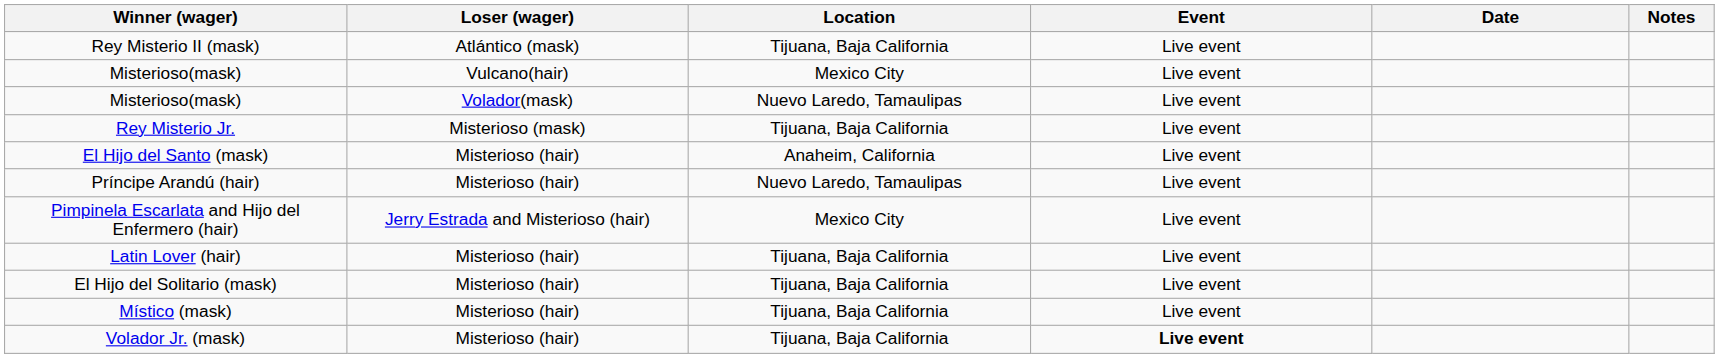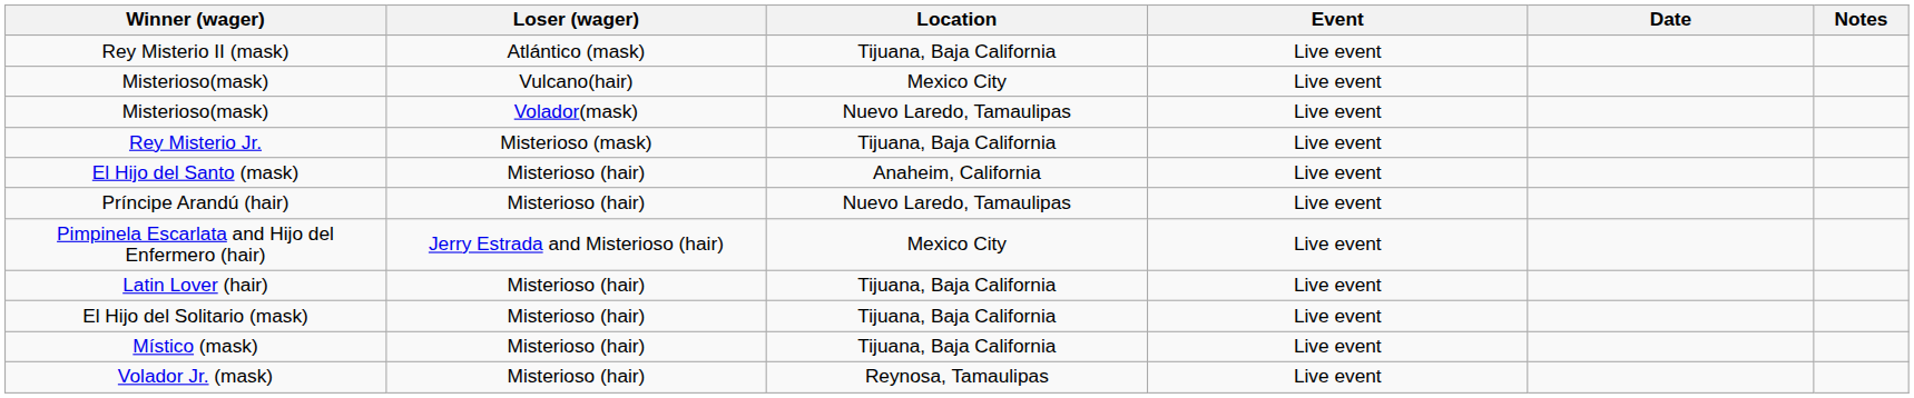 <table class="wikitable sortable" width=100%  style="text-align: center">
 <tr>
 <th width=20% scope="col">Winner (wager)</th>
 <th width=20% scope="col">Loser (wager)</th>
 <th width=20% scope="col">Location</th>
 <th width=20% scope="col">Event</th>
 <th width=15% scope="col">Date</th>
 <th class="unsortable" width=5% scope="col">Notes</th>
 </tr>
 <tr>
 <td>Rey Misterio II (mask)</td>
 <td>Atlántico (mask)</td>
 <td>Tijuana, Baja California</td>
 <td>Live event</td>
 <td></td>
 <td></td>
 </tr>
 <tr>
 <td>Misterioso(mask)</td>
 <td>Vulcano(hair)</td>
 <td>Mexico City</td>
 <td>Live event</td>
 <td></td>
 <td></td>
 </tr>
 <tr>
 <td>Misterioso(mask)</td>
 <td><a href='#'>Volador</a>(mask)</td>
 <td>Nuevo Laredo, Tamaulipas</td>
 <td>Live event</td>
 <td></td>
 <td></td>
 </tr>
 <tr>
 <td><a href='#'>Rey Misterio Jr.</a></td>
 <td>Misterioso (mask)</td>
 <td>Tijuana, Baja California</td>
 <td>Live event</td>
 <td></td>
 <td></td>
 </tr>
 <tr>
 <td><a href='#'>El Hijo del Santo</a> (mask)</td>
 <td>Misterioso (hair)</td>
 <td>Anaheim, California</td>
 <td>Live event</td>
 <td></td>
 <td></td>
 </tr>
 <tr>
 <td>Príncipe Arandú (hair)</td>
 <td>Misterioso (hair)</td>
 <td>Nuevo Laredo, Tamaulipas</td>
 <td>Live event</td>
 <td></td>
 <td></td>
 </tr>
 <tr>
 <td><a href='#'>Pimpinela Escarlata</a> and Hijo del Enfermero (hair)</td>
 <td><a href='#'>Jerry Estrada</a> and Misterioso (hair)</td>
 <td>Mexico City</td>
 <td>Live event</td>
 <td></td>
 <td> </td>
 </tr>
 <tr>
 <td><a href='#'>Latin Lover</a> (hair)</td>
 <td>Misterioso (hair)</td>
 <td>Tijuana, Baja California</td>
 <td>Live event</td>
 <td></td>
 <td> </td>
 </tr>
 <tr>
 <td>El Hijo del Solitario (mask)</td>
 <td>Misterioso (hair)</td>
 <td>Tijuana, Baja California</td>
 <td>Live event</td>
 <td></td>
 <td> </td>
 </tr>
 <tr>
 <td><a href='#'>Místico</a> (mask)</td>
 <td>Misterioso (hair)</td>
 <td>Tijuana, Baja California</td>
 <td>Live event</td>
 <td></td>
 <td></td>
 </tr>
 <tr>
 <td><a href='#'>Volador Jr.</a> (mask)</td>
 <td>Misterioso (hair)</td>
-<td>Tijuana, Baja California</td>
-<td><strong>Live event</strong></td>
+<td>Reynosa, Tamaulipas</td>
+<td>Live event</td>
 <td></td>
 <td></td>
 </tr>
 </table>
